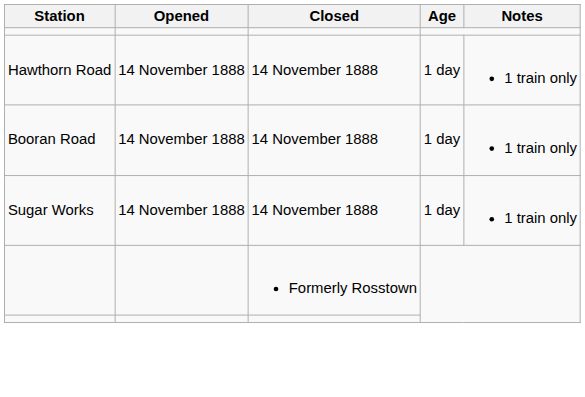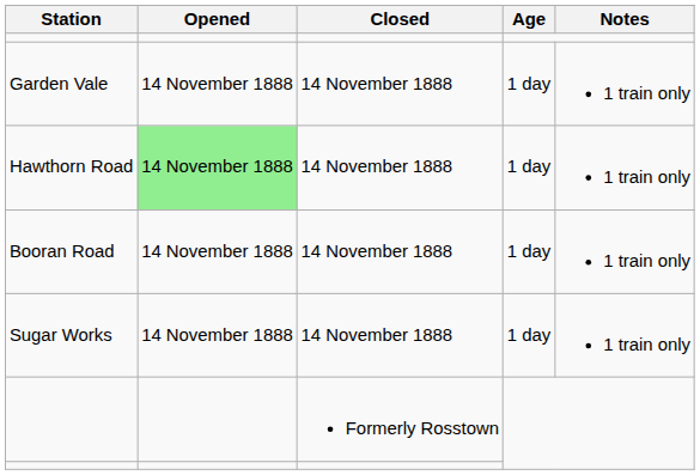 <table class="wikitable sortable">
 <tr>
 <th>Station</th>
 <th>Opened</th>
 <th>Closed</th>
 <th>Age</th>
 <th scope=col class=unsortable>Notes</th>
 </tr>
 <tr>
 <td></td>
 <td></td>
 <td></td>
 </tr>
 <tr>
+<td>Garden Vale</td>
+<td>14 November 1888</td>
+<td>14 November 1888</td>
+<td>1 day</td>
+<td><br><ul><li>1 train only</li></ul></td>
+</tr>
+<tr>
 <td>Hawthorn Road</td>
-<td>14 November 1888</td>
+<td style="background: lightgreen;">14 November 1888</td>
 <td>14 November 1888</td>
 <td>1 day</td>
 <td><br><ul><li>1 train only</li></ul></td>
 </tr>
 <tr>
 <td>Booran Road</td>
 <td>14 November 1888</td>
 <td>14 November 1888</td>
 <td>1 day</td>
 <td><br><ul><li>1 train only</li></ul></td>
 </tr>
 <tr>
 <td>Sugar Works</td>
 <td>14 November 1888</td>
 <td>14 November 1888</td>
 <td>1 day</td>
 <td><br><ul><li>1 train only</li></ul></td>
 </tr>
 <tr>
 <td></td>
 <td></td>
 <td><br><ul><li>Formerly Rosstown</li></ul></td>
 </tr>
 <tr>
 <td></td>
 <td></td>
 <td></td>
 </tr>
 </table>
